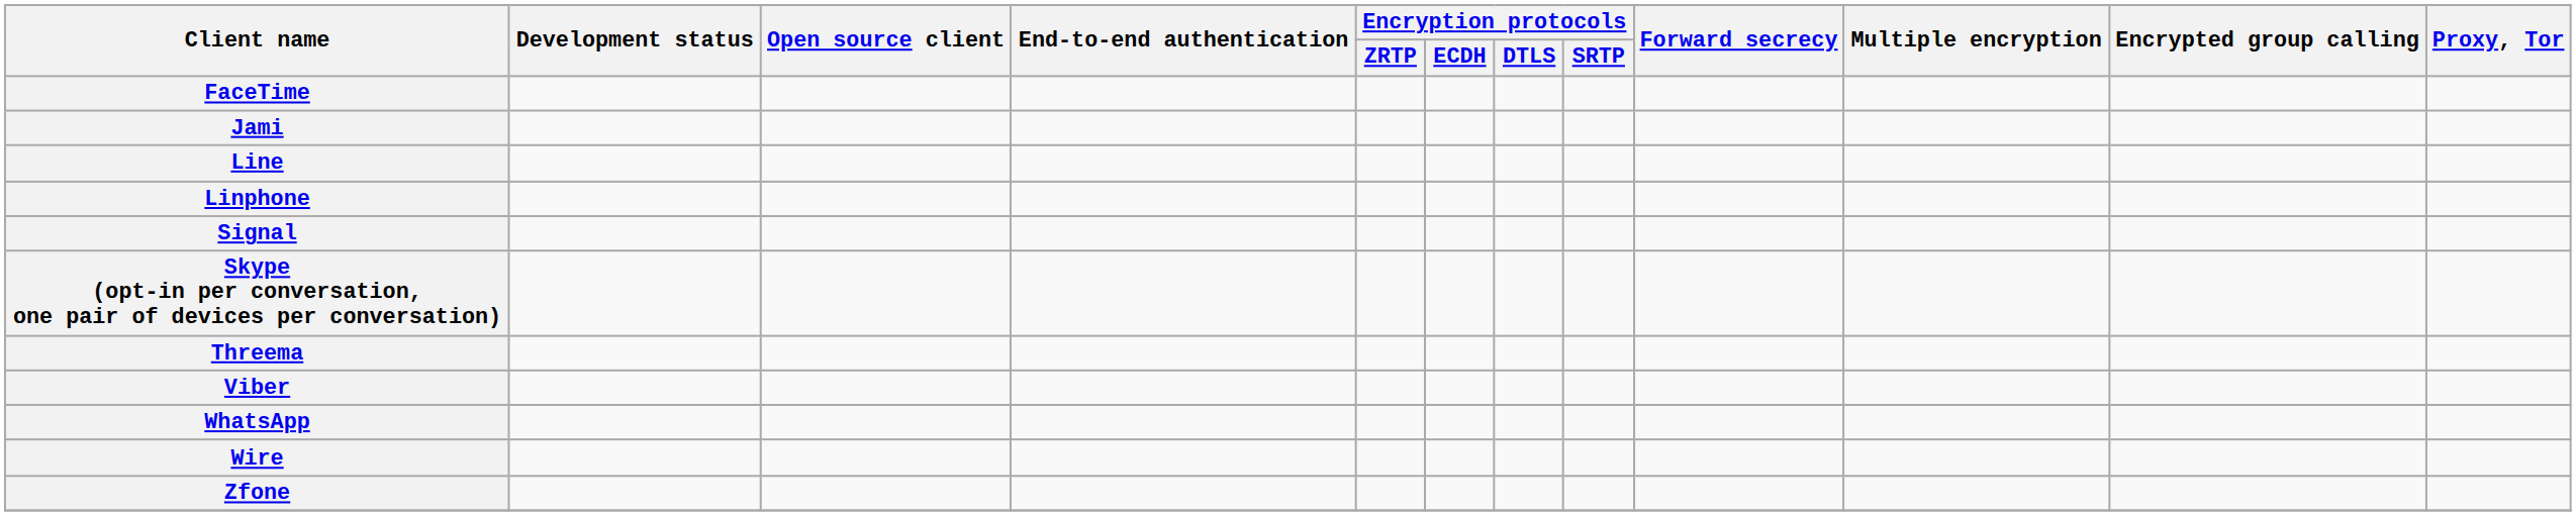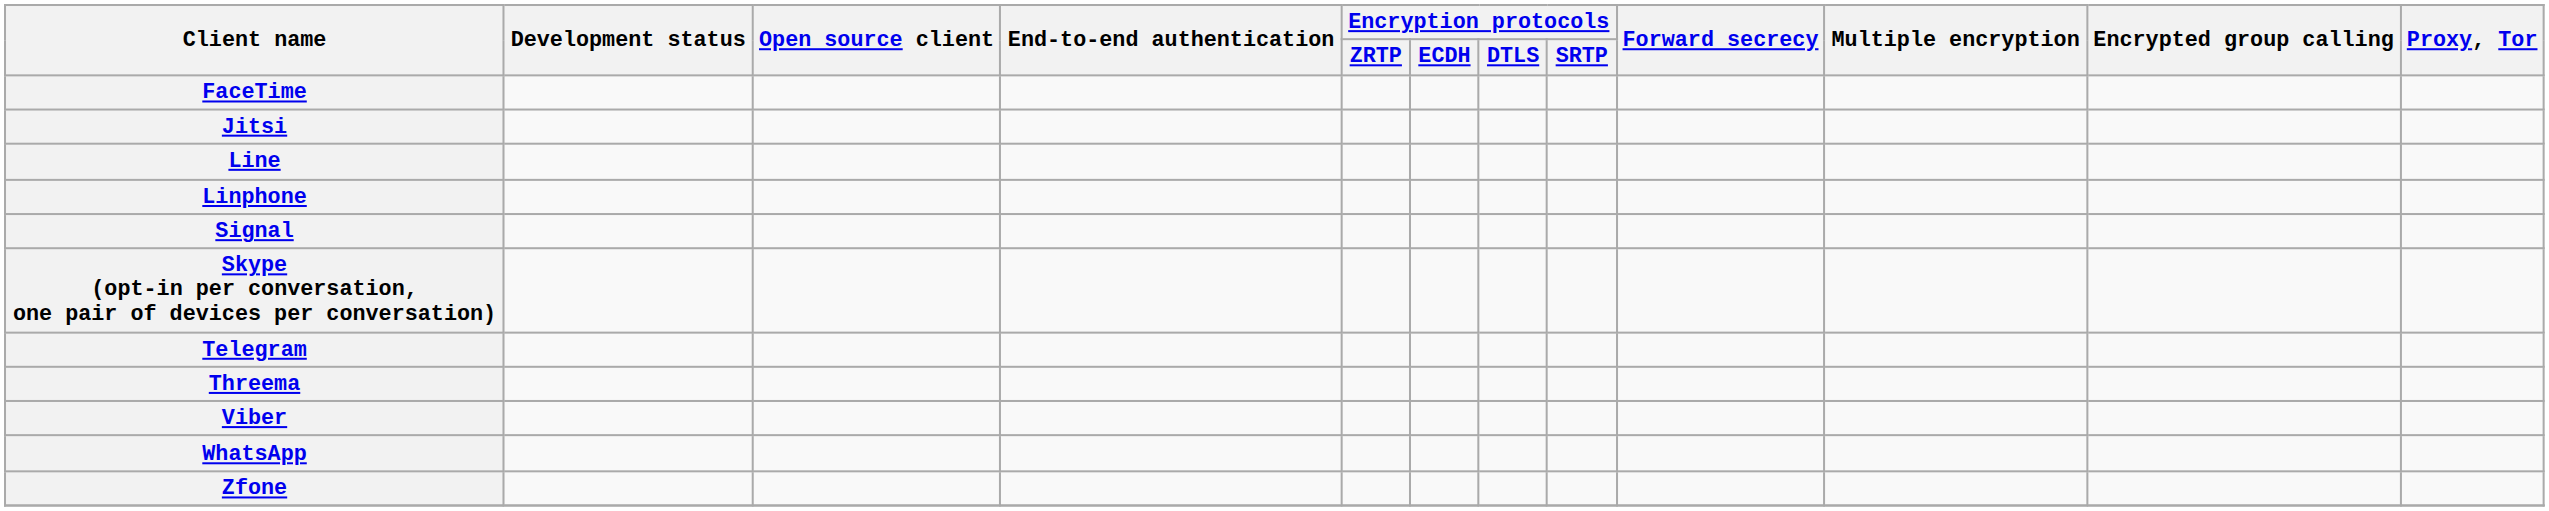 <table class="wikitable sortable sort-under" style="font-size: smaller; width: 100%; text-align: center;">
 <tr>
 <th rowspan=2>Client name</th>
 <th rowspan=2>Development status</th>
 <th rowspan=2><a href='#'>Open source</a> client</th>
 <th rowspan=2>End-to-end authentication</th>
 <th colspan=4><a href='#'>Encryption protocols</a></th>
 <th rowspan=2><a href='#'>Forward secrecy</a></th>
 <th rowspan=2>Multiple encryption</th>
 <th rowspan=2>Encrypted group calling</th>
 <th rowspan=2><a href='#'>Proxy</a>, <a href='#'>Tor</a></th>
 </tr>
 <tr>
 <th><a href='#'>ZRTP</a></th>
 <th><a href='#'>ECDH</a></th>
 <th><a href='#'>DTLS</a></th>
 <th><a href='#'>SRTP</a></th>
 </tr>
 <tr>
 <th><a href='#'>FaceTime</a></th>
 <td></td>
 <td></td>
 <td></td>
 <td></td>
 <td></td>
 <td></td>
 <td></td>
 <td></td>
 <td></td>
 <td></td>
 <td></td>
 </tr>
 <tr>
-<th><a href='#'>Jami</a></th>
+<th><a href='#'>Jitsi</a></th>
 <td></td>
 <td></td>
 <td></td>
 <td></td>
 <td></td>
 <td></td>
 <td></td>
 <td></td>
 <td></td>
 <td></td>
 <td></td>
 </tr>
 <tr>
 <th><a href='#'>Line</a></th>
 <td></td>
 <td></td>
 <td></td>
 <td></td>
 <td></td>
 <td></td>
 <td></td>
 <td></td>
 <td></td>
 <td></td>
 <td></td>
 </tr>
 <tr>
 <th><a href='#'>Linphone</a></th>
 <td></td>
 <td></td>
 <td></td>
 <td></td>
 <td></td>
 <td></td>
 <td></td>
 <td></td>
 <td></td>
 <td></td>
 <td></td>
 </tr>
 <tr>
 <th><a href='#'>Signal</a></th>
 <td></td>
 <td></td>
 <td></td>
 <td></td>
 <td></td>
 <td></td>
 <td></td>
 <td></td>
 <td></td>
 <td></td>
 <td></td>
 </tr>
 <tr>
 <th><a href='#'>Skype</a><br>(opt-in per conversation,<br>one pair of devices per conversation)</th>
 <td></td>
 <td></td>
 <td></td>
 <td></td>
 <td></td>
 <td></td>
 <td></td>
 <td></td>
 <td></td>
 <td></td>
 <td></td>
 </tr>
 <tr>
+<th><a href='#'>Telegram</a></th>
+<td></td>
+<td></td>
+<td></td>
+<td></td>
+<td></td>
+<td></td>
+<td></td>
+<td></td>
+<td></td>
+<td></td>
+<td></td>
+</tr>
+<tr>
 <th><a href='#'>Threema</a></th>
 <td></td>
 <td></td>
 <td></td>
 <td></td>
 <td></td>
 <td></td>
 <td></td>
 <td></td>
 <td></td>
 <td></td>
 <td></td>
 </tr>
 <tr>
 <th><a href='#'>Viber</a></th>
 <td></td>
 <td></td>
 <td></td>
 <td></td>
 <td></td>
 <td></td>
 <td></td>
 <td></td>
 <td></td>
 <td></td>
 <td></td>
 </tr>
 <tr>
 <th><a href='#'>WhatsApp</a></th>
 <td></td>
 <td></td>
 <td></td>
 <td></td>
 <td></td>
 <td></td>
 <td></td>
 <td></td>
 <td></td>
 <td></td>
 <td></td>
 </tr>
 <tr>
-<th><a href='#'>Wire</a></th>
-<td></td>
-<td></td>
-<td></td>
-<td></td>
-<td></td>
-<td></td>
-<td></td>
-<td></td>
-<td></td>
-<td></td>
-<td></td>
-</tr>
-<tr>
 <th><a href='#'>Zfone</a></th>
 <td></td>
 <td></td>
 <td></td>
 <td></td>
 <td></td>
 <td></td>
 <td></td>
 <td></td>
 <td></td>
 <td></td>
 <td></td>
 </tr>
 <tr>
 </tr>
 </table>
